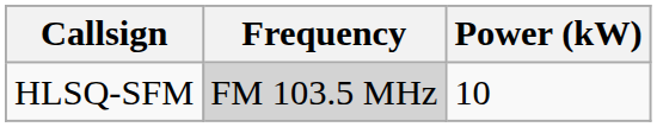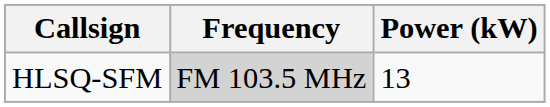 <table class="wikitable">
 <tr>
 <th>Callsign</th>
 <th>Frequency</th>
 <th>Power (kW)</th>
 </tr>
 <tr>
 <td>HLSQ-SFM</td>
 <td style="background: lightgrey;">FM 103.5 MHz</td>
-<td>10</td>
+<td>13</td>
 </tr>
 </table>
